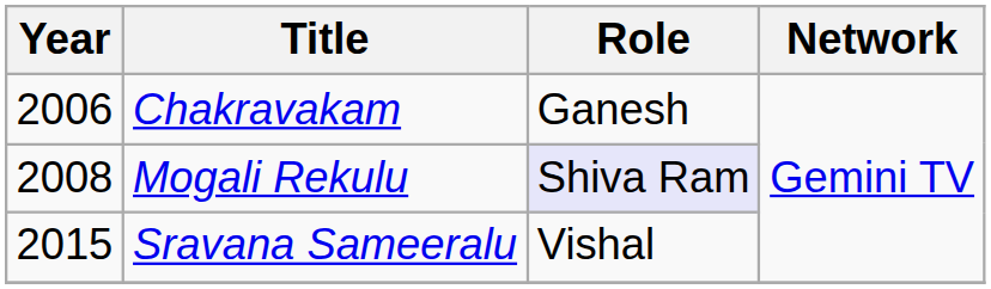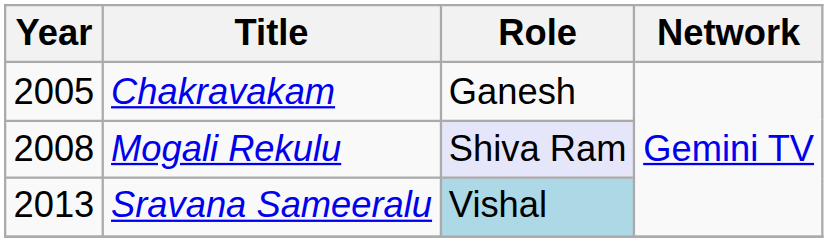 <table class="wikitable sortable">
 <tr>
 <th>Year</th>
 <th>Title</th>
 <th>Role</th>
 <th>Network</th>
 </tr>
 <tr>
-<td>2006</td>
+<td>2005</td>
 <td><em><a href='#'>Chakravakam</a></em></td>
 <td>Ganesh</td>
 <td rowspan="3"><a href='#'>Gemini TV</a></td>
 </tr>
 <tr>
 <td>2008</td>
 <td><em><a href='#'>Mogali Rekulu</a></em></td>
 <td style="background: lavender;">Shiva Ram</td>
 </tr>
 <tr>
-<td>2015</td>
+<td>2013</td>
 <td><em><a href='#'>Sravana Sameeralu</a></em></td>
-<td>Vishal</td>
+<td style="background: lightblue;">Vishal</td>
 </tr>
 <tr>
 </tr>
 </table>
